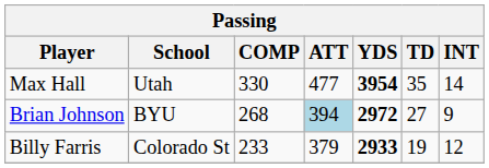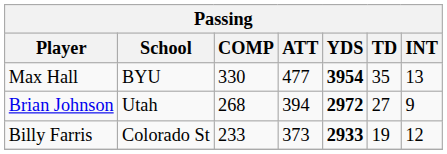 <table class="wikitable">
 <tr>
 <th colspan="7" align="center">Passing</th>
 </tr>
 <tr>
 <th>Player</th>
 <th>School</th>
 <th>COMP</th>
 <th>ATT</th>
 <th>YDS</th>
 <th>TD</th>
 <th>INT</th>
 </tr>
 <tr>
 <td>Max Hall</td>
-<td>Utah</td>
+<td>BYU</td>
 <td>330</td>
 <td>477</td>
 <td><strong>3954</strong></td>
 <td>35</td>
-<td>14</td>
+<td>13</td>
 </tr>
 <tr>
 <td><a href='#'>Brian Johnson</a></td>
-<td>BYU</td>
+<td>Utah</td>
 <td>268</td>
-<td style="background: lightblue;">394</td>
+<td>394</td>
 <td><strong>2972</strong></td>
 <td>27</td>
 <td>9</td>
 </tr>
 <tr>
 <td>Billy Farris</td>
 <td>Colorado St</td>
 <td>233</td>
-<td>379</td>
+<td>373</td>
 <td><strong>2933</strong></td>
 <td>19</td>
 <td>12</td>
 </tr>
 <tr>
 </tr>
 </table>
